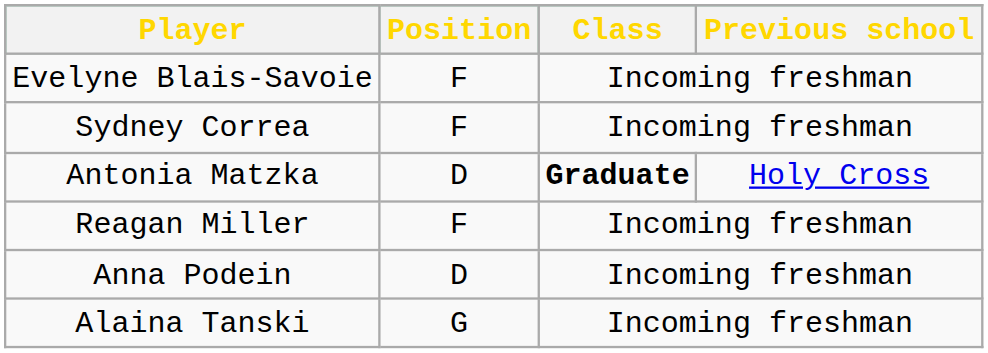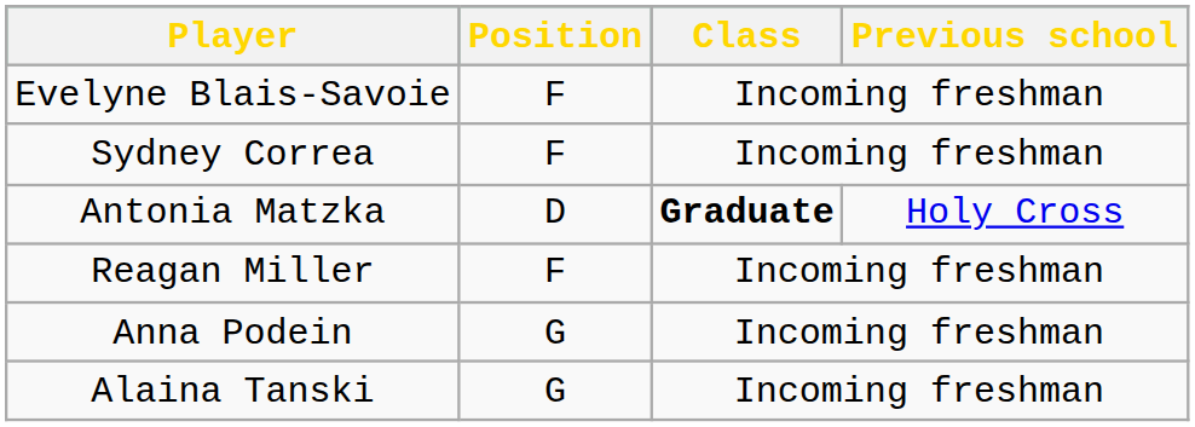 <table class="wikitable">
 <tr style="text-align:center; background:#006438; color:gold;">
 <th>Player</th>
 <th>Position</th>
 <th>Class</th>
 <th>Previous school</th>
 </tr>
 <tr style="text-align:center;" bgcolor="">
 <td>Evelyne Blais-Savoie</td>
 <td>F</td>
 <td colspan="2">Incoming freshman</td>
 </tr>
 <tr style="text-align:center;" bgcolor="">
 <td>Sydney Correa</td>
 <td>F</td>
 <td colspan="2">Incoming freshman</td>
 </tr>
 <tr style="text-align:center;" bgcolor="">
 <td>Antonia Matzka</td>
 <td>D</td>
 <td><strong>Graduate</strong></td>
 <td><a href='#'>Holy Cross</a></td>
 </tr>
 <tr style="text-align:center;" bgcolor="">
 <td>Reagan Miller</td>
 <td>F</td>
 <td colspan="2">Incoming freshman</td>
 </tr>
 <tr style="text-align:center;" bgcolor="">
 <td>Anna Podein</td>
-<td>D</td>
+<td>G</td>
 <td colspan="2">Incoming freshman</td>
 </tr>
 <tr style="text-align:center;" bgcolor="">
 <td>Alaina Tanski</td>
 <td>G</td>
 <td colspan="2">Incoming freshman</td>
 </tr>
 </table>
